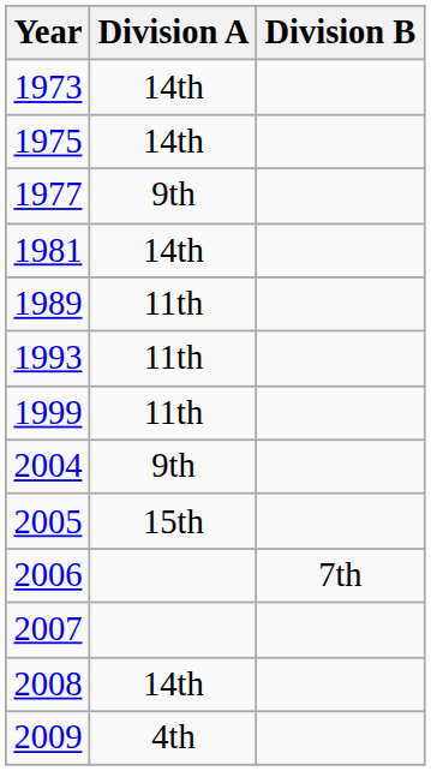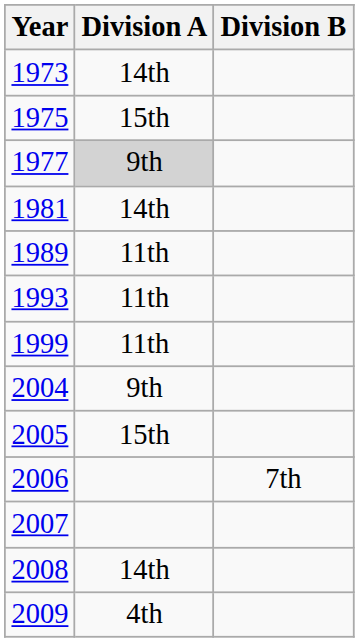 <table class="wikitable" style="text-align:center">
 <tr>
 <th>Year</th>
 <th>Division A</th>
 <th>Division B</th>
 </tr>
 <tr>
 <td><a href='#'>1973</a></td>
 <td>14th</td>
 <td></td>
 </tr>
 <tr>
 <td><a href='#'>1975</a></td>
-<td>14th</td>
+<td>15th</td>
 <td></td>
 </tr>
 <tr>
 <td><a href='#'>1977</a></td>
-<td>9th</td>
+<td style="background: lightgrey;">9th</td>
 <td></td>
 </tr>
 <tr>
 <td><a href='#'>1981</a></td>
 <td>14th</td>
 <td></td>
 </tr>
 <tr>
 <td><a href='#'>1989</a></td>
 <td>11th</td>
 <td></td>
 </tr>
 <tr>
 <td><a href='#'>1993</a></td>
 <td>11th</td>
 <td></td>
 </tr>
 <tr>
 <td><a href='#'>1999</a></td>
 <td>11th</td>
 <td></td>
 </tr>
 <tr>
 <td><a href='#'>2004</a></td>
 <td>9th</td>
 <td></td>
 </tr>
 <tr>
 <td><a href='#'>2005</a></td>
 <td>15th</td>
 <td></td>
 </tr>
 <tr>
 <td><a href='#'>2006</a></td>
 <td></td>
 <td>7th</td>
 </tr>
 <tr>
 <td><a href='#'>2007</a></td>
 <td></td>
 <td></td>
 </tr>
 <tr>
 <td><a href='#'>2008</a></td>
 <td>14th</td>
 <td></td>
 </tr>
 <tr>
 <td><a href='#'>2009</a></td>
 <td>4th</td>
 <td></td>
 </tr>
 </table>
